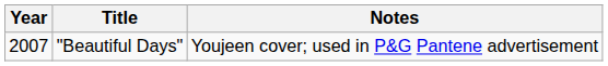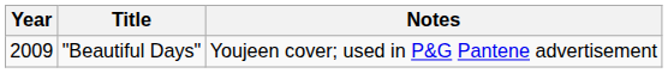 <table class="wikitable">
 <tr>
 <th>Year</th>
 <th>Title</th>
 <th>Notes</th>
 </tr>
 <tr>
-<td>2007</td>
+<td>2009</td>
 <td>"Beautiful Days"</td>
 <td>Youjeen cover; used in <a href='#'>P&G</a> <a href='#'>Pantene</a> <em></em> advertisement</td>
 </tr>
 </table>
